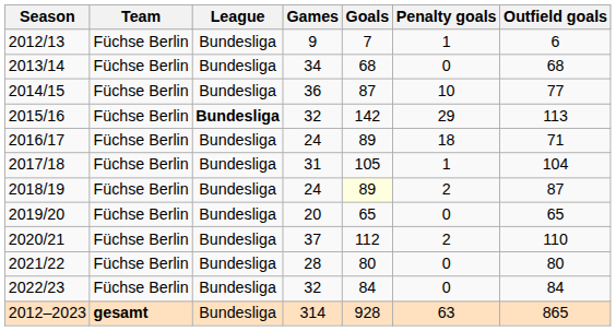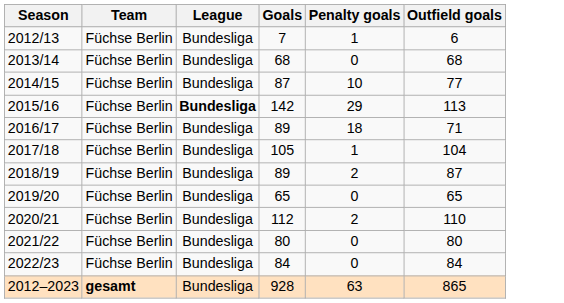 <table class="wikitable">
 <tr bgcolor="#C0C0C0">
 <th>Season</th>
 <th>Team</th>
 <th>League</th>
-<th>Games</th>
 <th>Goals</th>
 <th>Penalty goals</th>
 <th>Outfield goals</th>
 </tr>
 <tr>
 <td>2012/13</td>
 <td>Füchse Berlin</td>
 <td align="center">Bundesliga</td>
-<td align="center">9</td>
 <td align="center">7</td>
 <td align="center">1</td>
 <td align="center">6</td>
 </tr>
 <tr>
 <td>2013/14</td>
 <td>Füchse Berlin</td>
 <td align="center">Bundesliga</td>
-<td align="center">34</td>
 <td align="center">68</td>
 <td align="center">0</td>
 <td align="center">68</td>
 </tr>
 <tr>
 <td>2014/15</td>
 <td>Füchse Berlin</td>
 <td align="center">Bundesliga</td>
-<td align="center">36</td>
 <td align="center">87</td>
 <td align="center">10</td>
 <td align="center">77</td>
 </tr>
 <tr>
 <td>2015/16</td>
 <td>Füchse Berlin</td>
 <td align="center"><strong>Bundesliga</strong></td>
-<td align="center">32</td>
 <td align="center">142</td>
 <td align="center">29</td>
 <td align="center">113</td>
 </tr>
 <tr>
 <td>2016/17</td>
 <td>Füchse Berlin</td>
 <td align="center">Bundesliga</td>
-<td align="center">24</td>
 <td align="center">89</td>
 <td align="center">18</td>
 <td align="center">71</td>
 </tr>
 <tr>
 <td>2017/18</td>
 <td>Füchse Berlin</td>
 <td align="center">Bundesliga</td>
-<td align="center">31</td>
 <td align="center">105</td>
 <td align="center">1</td>
 <td align="center">104</td>
 </tr>
 <tr>
 <td>2018/19</td>
 <td>Füchse Berlin</td>
 <td align="center">Bundesliga</td>
-<td align="center">24</td>
-<td align="center" style="background: lightyellow;">89</td>
+<td align="center">89</td>
 <td align="center">2</td>
 <td align="center">87</td>
 </tr>
 <tr>
 <td>2019/20</td>
 <td>Füchse Berlin</td>
 <td align="center">Bundesliga</td>
-<td align="center">20</td>
 <td align="center">65</td>
 <td align="center">0</td>
 <td align="center">65</td>
 </tr>
 <tr>
 <td>2020/21</td>
 <td>Füchse Berlin</td>
 <td align="center">Bundesliga</td>
-<td align="center">37</td>
 <td align="center">112</td>
 <td align="center">2</td>
 <td align="center">110</td>
 </tr>
 <tr>
 <td>2021/22</td>
 <td>Füchse Berlin</td>
 <td align="center">Bundesliga</td>
-<td align="center">28</td>
 <td align="center">80</td>
 <td align="center">0</td>
 <td align="center">80</td>
 </tr>
 <tr>
 <td>2022/23</td>
 <td>Füchse Berlin</td>
 <td align="center">Bundesliga</td>
-<td align="center">32</td>
 <td align="center">84</td>
 <td align="center">0</td>
 <td align="center">84</td>
 </tr>
 <tr bgcolor="#FFE1C0">
 <td>2012–2023</td>
 <td><strong>gesamt</strong></td>
 <td align="center">Bundesliga</td>
-<td align="center">314</td>
 <td align="center">928</td>
 <td align="center">63</td>
 <td align="center">865</td>
 </tr>
 </table>
